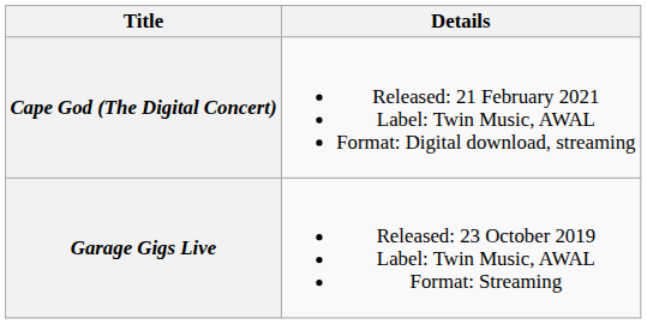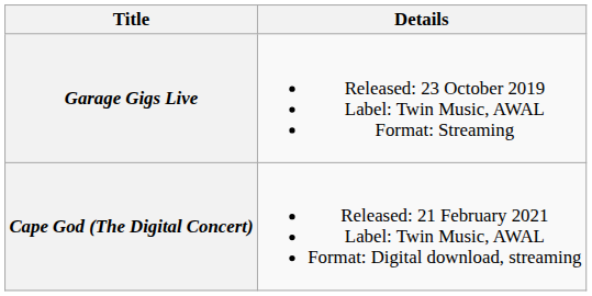 <table class="wikitable plainrowheaders" style="text-align:center;">
 <tr>
 <th>Title</th>
 <th>Details</th>
 </tr>
 <tr>
+<th scope="row"><em>Garage Gigs Live</em></th>
+<td><br><ul><li>Released: 23 October 2019</li><li>Label: Twin Music, AWAL</li><li>Format: Streaming</li></ul></td>
+</tr>
+<tr>
 <th scope="row"><em>Cape God (The Digital Concert)</em></th>
 <td><br><ul><li>Released: 21 February 2021</li><li>Label: Twin Music, AWAL</li><li>Format: Digital download, streaming</li></ul></td>
 </tr>
-<tr>
-<th scope="row"><em>Garage Gigs Live</em></th>
-<td><br><ul><li>Released: 23 October 2019</li><li>Label: Twin Music, AWAL</li><li>Format: Streaming</li></ul></td>
-</tr>
 </table>
